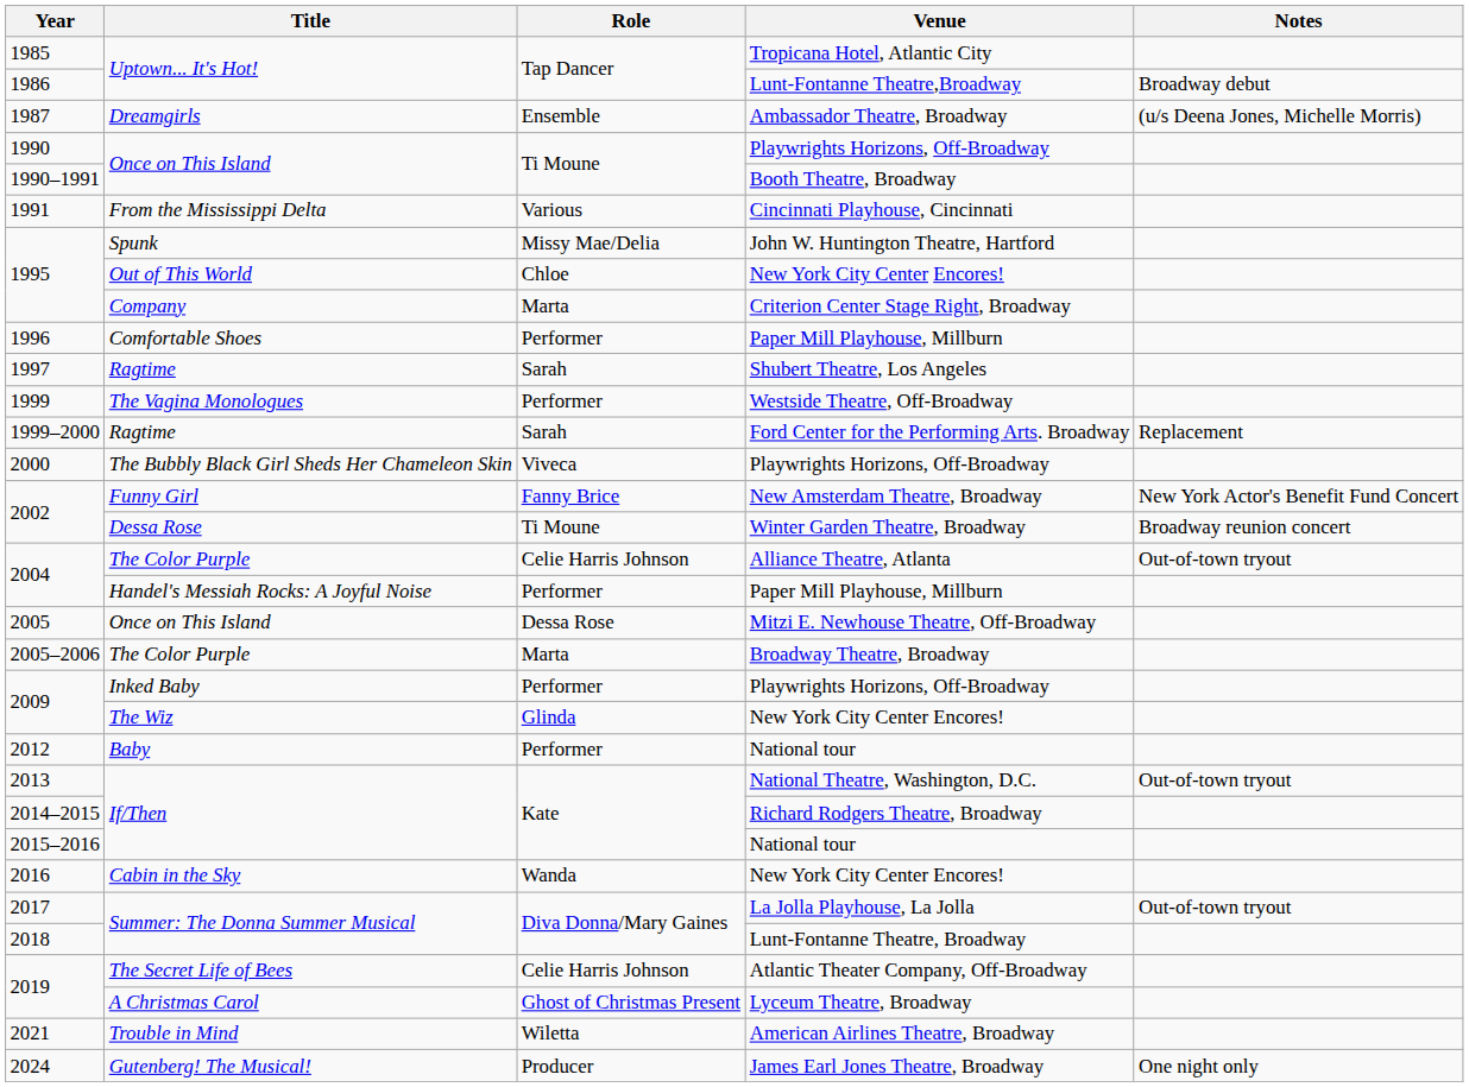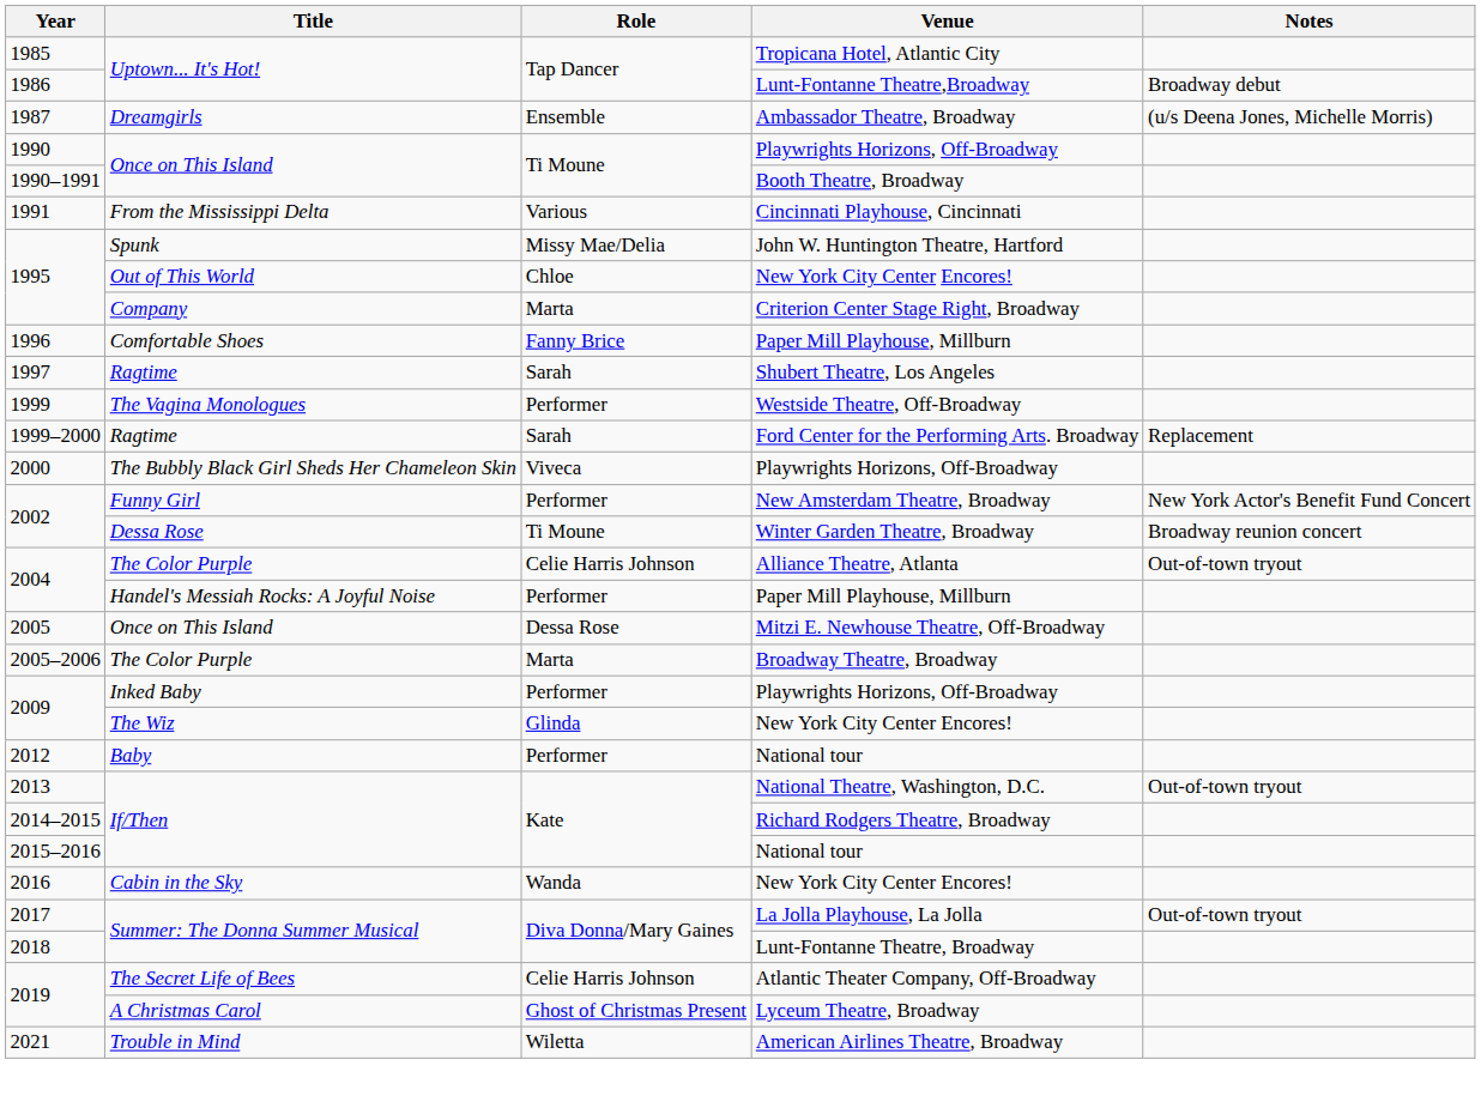 <table class="wikitable">
 <tr>
 <th>Year</th>
 <th>Title</th>
 <th>Role</th>
 <th>Venue</th>
 <th>Notes</th>
 </tr>
 <tr>
 <td>1985</td>
 <td rowspan="2"><em><a href='#'>Uptown... It's Hot!</a></em></td>
 <td rowspan="2">Tap Dancer</td>
 <td><a href='#'>Tropicana Hotel</a>, Atlantic City</td>
 <td></td>
 </tr>
 <tr>
 <td>1986</td>
 <td><a href='#'>Lunt-Fontanne Theatre</a>,<a href='#'>Broadway</a></td>
 <td>Broadway debut</td>
 </tr>
 <tr>
 <td>1987</td>
 <td><em><a href='#'>Dreamgirls</a></em></td>
 <td>Ensemble</td>
 <td><a href='#'>Ambassador Theatre</a>, Broadway</td>
 <td>(u/s Deena Jones, Michelle Morris)</td>
 </tr>
 <tr>
 <td>1990</td>
 <td rowspan="2"><em><a href='#'>Once on This Island</a></em></td>
 <td rowspan="2">Ti Moune</td>
 <td><a href='#'>Playwrights Horizons</a>, <a href='#'>Off-Broadway</a></td>
 <td></td>
 </tr>
 <tr>
 <td>1990–1991</td>
 <td><a href='#'>Booth Theatre</a>, Broadway</td>
 <td></td>
 </tr>
 <tr>
 <td>1991</td>
 <td><em>From the Mississippi Delta</em></td>
 <td>Various</td>
 <td><a href='#'>Cincinnati Playhouse</a>, Cincinnati</td>
 <td></td>
 </tr>
 <tr>
 <td rowspan="3">1995</td>
 <td><em>Spunk</em></td>
 <td>Missy Mae/Delia</td>
 <td>John W. Huntington Theatre, Hartford</td>
 <td></td>
 </tr>
 <tr>
 <td><em><a href='#'>Out of This World</a></em></td>
 <td>Chloe</td>
 <td><a href='#'>New York City Center</a> <a href='#'>Encores!</a></td>
 <td></td>
 </tr>
 <tr>
 <td><em><a href='#'>Company</a></em></td>
 <td>Marta</td>
 <td><a href='#'>Criterion Center Stage Right</a>, Broadway</td>
 <td></td>
 </tr>
 <tr>
 <td>1996</td>
 <td><em>Comfortable Shoes</em></td>
-<td>Performer</td>
+<td><a href='#'>Fanny Brice</a></td>
 <td><a href='#'>Paper Mill Playhouse</a>, Millburn</td>
 <td></td>
 </tr>
 <tr>
 <td>1997</td>
 <td><em><a href='#'>Ragtime</a></em></td>
 <td>Sarah</td>
 <td><a href='#'>Shubert Theatre</a>, Los Angeles</td>
 <td></td>
 </tr>
 <tr>
 <td>1999</td>
 <td><em><a href='#'>The Vagina Monologues</a></em></td>
 <td>Performer</td>
 <td><a href='#'>Westside Theatre</a>, Off-Broadway</td>
 <td></td>
 </tr>
 <tr>
 <td>1999–2000</td>
 <td><em>Ragtime</em></td>
 <td>Sarah</td>
 <td><a href='#'>Ford Center for the Performing Arts</a>. Broadway</td>
 <td>Replacement</td>
 </tr>
 <tr>
 <td>2000</td>
 <td><em>The Bubbly Black Girl Sheds Her Chameleon Skin</em></td>
 <td>Viveca</td>
 <td>Playwrights Horizons, Off-Broadway</td>
 <td></td>
 </tr>
 <tr>
 <td rowspan="2">2002</td>
 <td><em><a href='#'>Funny Girl</a></em></td>
-<td><a href='#'>Fanny Brice</a></td>
+<td>Performer</td>
 <td><a href='#'>New Amsterdam Theatre</a>, Broadway</td>
 <td>New York Actor's Benefit Fund Concert</td>
 </tr>
 <tr>
 <td><em><a href='#'>Dessa Rose</a></em></td>
 <td>Ti Moune</td>
 <td><a href='#'>Winter Garden Theatre</a>, Broadway</td>
 <td>Broadway reunion concert</td>
 </tr>
 <tr>
 <td rowspan="2">2004</td>
 <td><em><a href='#'>The Color Purple</a></em></td>
 <td>Celie Harris Johnson</td>
 <td><a href='#'>Alliance Theatre</a>, Atlanta</td>
 <td>Out-of-town tryout</td>
 </tr>
 <tr>
 <td><em>Handel's Messiah Rocks: A Joyful Noise</em></td>
 <td>Performer</td>
 <td>Paper Mill Playhouse, Millburn</td>
 <td></td>
 </tr>
 <tr>
 <td>2005</td>
 <td><em>Once on This Island</em></td>
 <td>Dessa Rose</td>
 <td><a href='#'>Mitzi E. Newhouse Theatre</a>, Off-Broadway</td>
 <td></td>
 </tr>
 <tr>
 <td>2005–2006</td>
 <td><em>The Color Purple</em></td>
 <td>Marta</td>
 <td><a href='#'>Broadway Theatre</a>, Broadway</td>
 <td></td>
 </tr>
 <tr>
 <td rowspan="2">2009</td>
 <td><em>Inked Baby</em></td>
 <td>Performer</td>
 <td>Playwrights Horizons, Off-Broadway</td>
 <td></td>
 </tr>
 <tr>
 <td><em><a href='#'>The Wiz</a></em></td>
 <td><a href='#'>Glinda</a></td>
 <td>New York City Center Encores!</td>
 <td></td>
 </tr>
 <tr>
 <td>2012</td>
 <td><em><a href='#'>Baby</a></em></td>
 <td>Performer</td>
 <td>National tour</td>
 <td></td>
 </tr>
 <tr>
 <td>2013</td>
 <td rowspan="3"><em><a href='#'>If/Then</a></em></td>
 <td rowspan="3">Kate</td>
 <td><a href='#'>National Theatre</a>, Washington, D.C.</td>
 <td>Out-of-town tryout</td>
 </tr>
 <tr>
 <td>2014–2015</td>
 <td><a href='#'>Richard Rodgers Theatre</a>, Broadway</td>
 <td></td>
 </tr>
 <tr>
 <td>2015–2016</td>
 <td>National tour</td>
 <td></td>
 </tr>
 <tr>
 <td>2016</td>
 <td><em><a href='#'>Cabin in the Sky</a></em></td>
 <td>Wanda</td>
 <td>New York City Center Encores!</td>
 <td></td>
 </tr>
 <tr>
 <td>2017</td>
 <td rowspan="2"><em><a href='#'>Summer: The Donna Summer Musical</a></em></td>
 <td rowspan="2"><a href='#'>Diva Donna</a>/Mary Gaines</td>
 <td><a href='#'>La Jolla Playhouse</a>, La Jolla</td>
 <td>Out-of-town tryout</td>
 </tr>
 <tr>
 <td>2018</td>
 <td>Lunt-Fontanne Theatre, Broadway</td>
 <td></td>
 </tr>
 <tr>
 <td rowspan=2>2019</td>
 <td><em><a href='#'>The Secret Life of Bees</a></em></td>
 <td>Celie Harris Johnson</td>
 <td>Atlantic Theater Company, Off-Broadway</td>
 <td></td>
 </tr>
 <tr>
 <td><em><a href='#'>A Christmas Carol</a></em></td>
 <td><a href='#'>Ghost of Christmas Present</a></td>
 <td><a href='#'>Lyceum Theatre</a>, Broadway</td>
 <td></td>
 </tr>
 <tr>
 <td>2021</td>
 <td><a href='#'><em>Trouble in Mind</em></a></td>
 <td>Wiletta</td>
 <td><a href='#'>American Airlines Theatre</a>, Broadway</td>
 <td></td>
 </tr>
-<tr>
-<td>2024</td>
-<td><em><a href='#'>Gutenberg! The Musical!</a></em></td>
-<td>Producer</td>
-<td><a href='#'>James Earl Jones Theatre</a>, Broadway</td>
-<td>One night only</td>
-</tr>
 </table>
